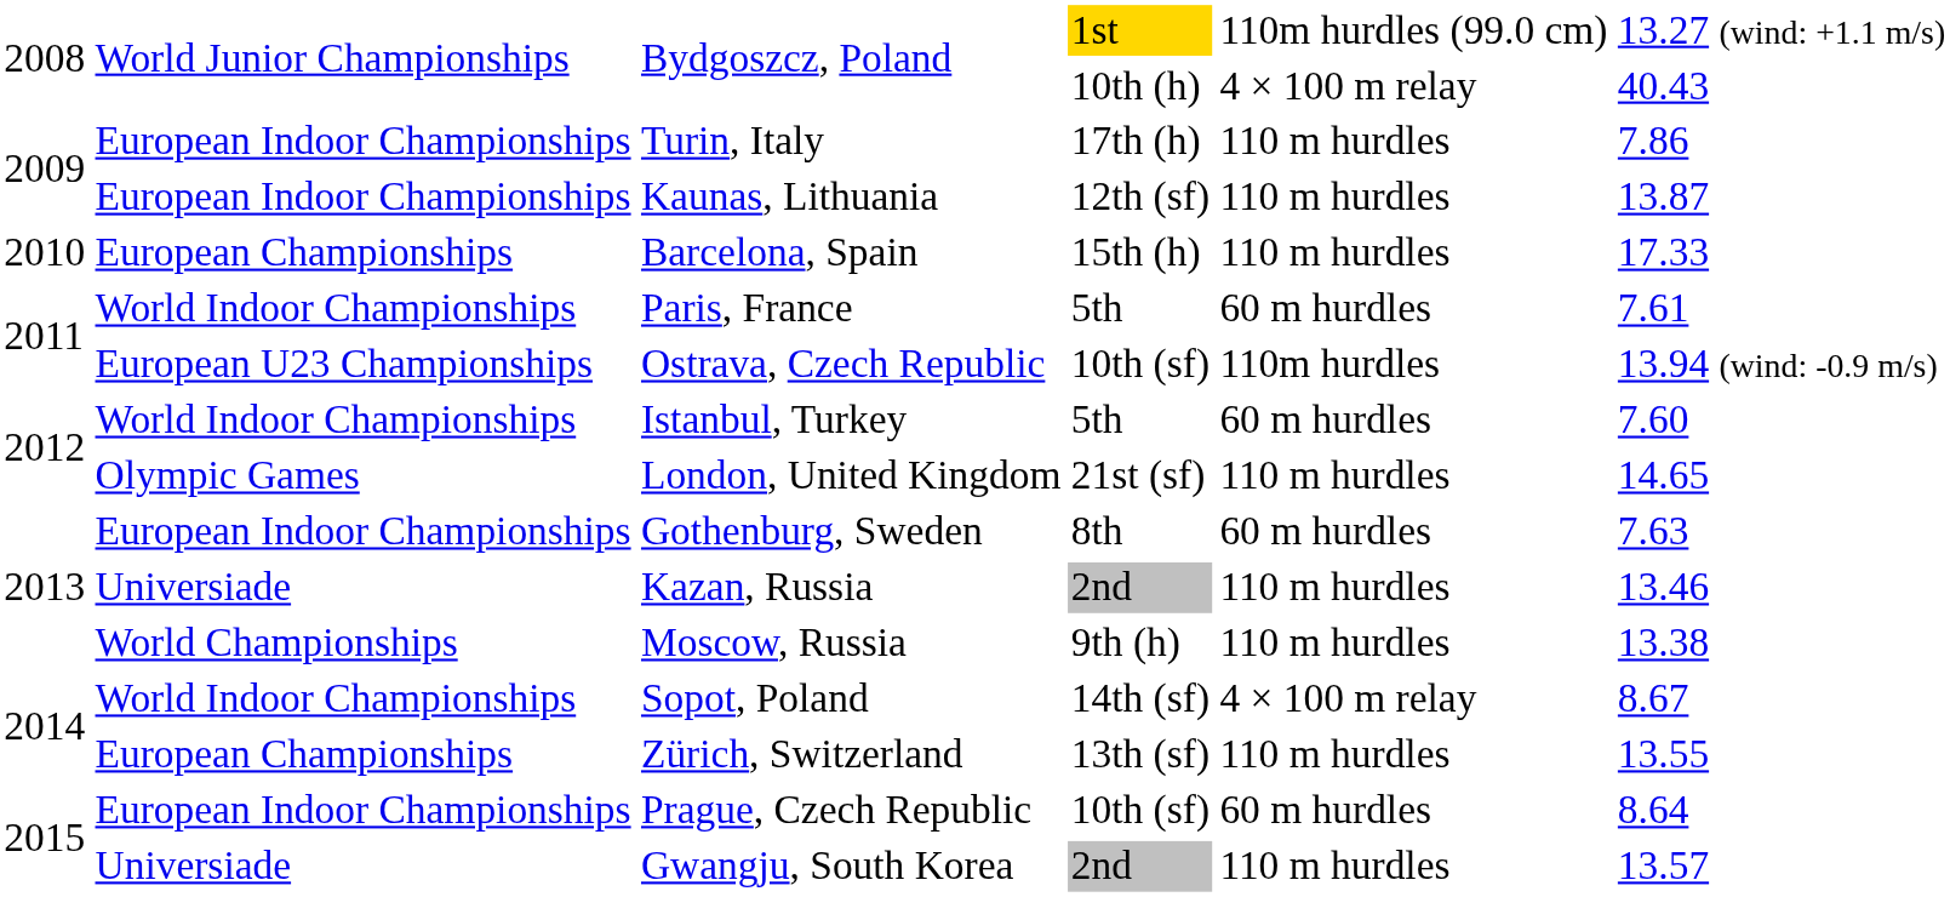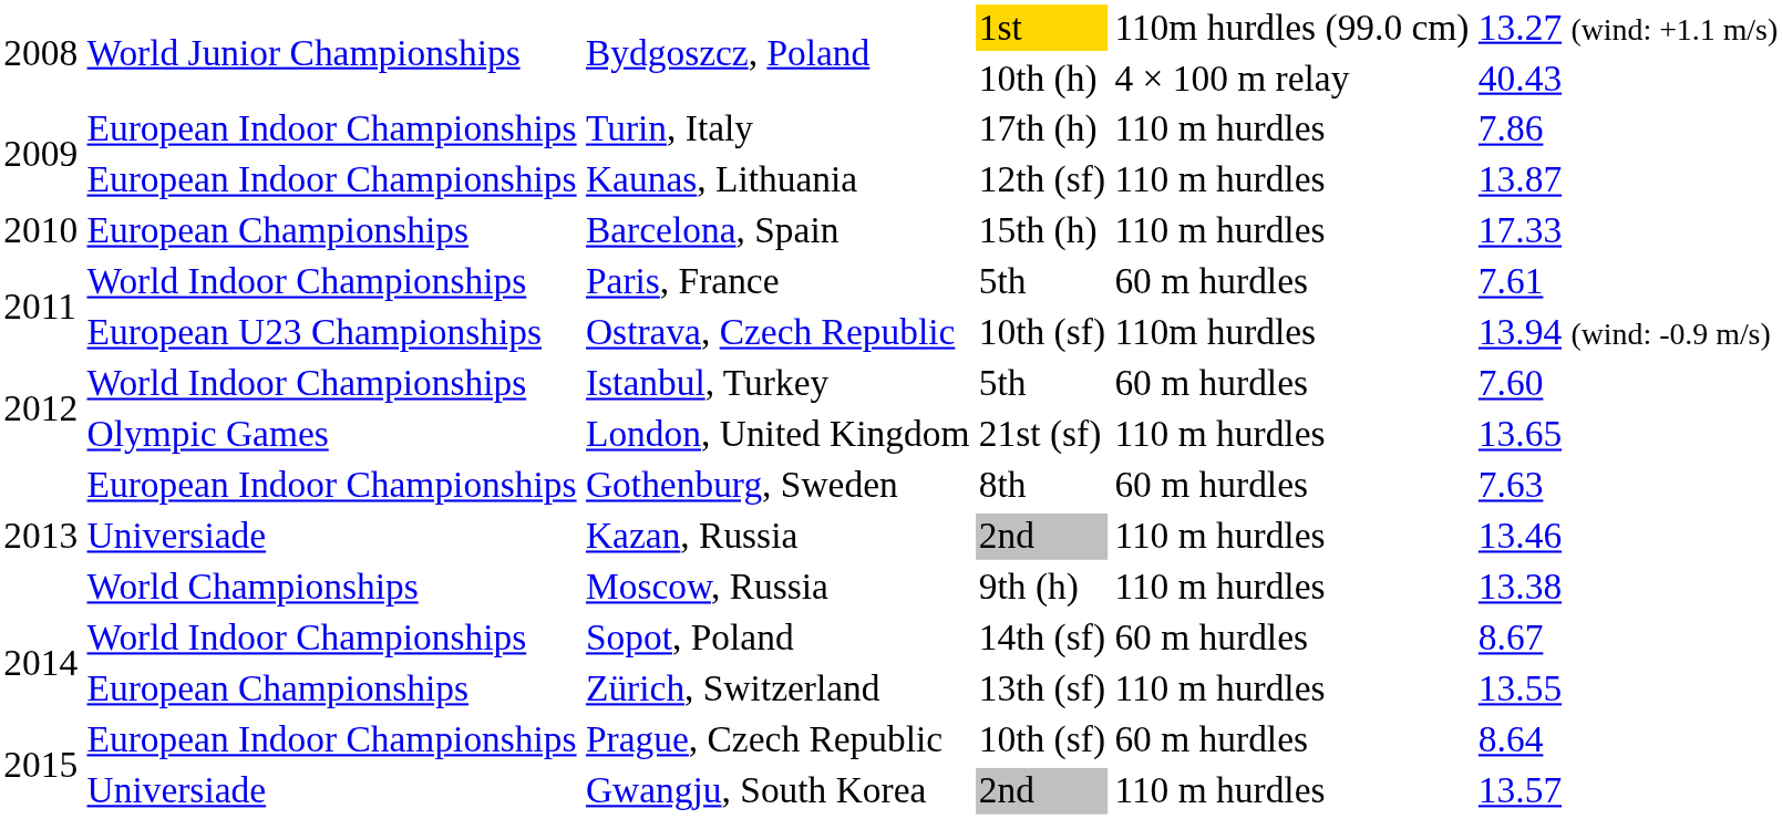 <table>
 <tr>
 <td rowspan=2>2008</td>
 <td rowspan=2><a href='#'>World Junior Championships</a></td>
 <td rowspan=2><a href='#'>Bydgoszcz</a>, <a href='#'>Poland</a></td>
 <td bgcolor=gold>1st</td>
 <td>110m hurdles (99.0 cm)</td>
 <td><a href='#'>13.27</a> <small>(wind: +1.1 m/s)</small></td>
 </tr>
 <tr>
 <td>10th (h)</td>
 <td>4 × 100 m relay</td>
 <td><a href='#'>40.43</a></td>
 </tr>
 <tr>
 <td rowspan=2>2009</td>
 <td><a href='#'>European Indoor Championships</a></td>
 <td><a href='#'>Turin</a>, Italy</td>
 <td>17th (h)</td>
 <td>110 m hurdles</td>
 <td><a href='#'>7.86</a></td>
 </tr>
 <tr>
 <td><a href='#'>European Indoor Championships</a></td>
 <td><a href='#'>Kaunas</a>, Lithuania</td>
 <td>12th (sf)</td>
 <td>110 m hurdles</td>
 <td><a href='#'>13.87</a></td>
 </tr>
 <tr>
 <td>2010</td>
 <td><a href='#'>European Championships</a></td>
 <td><a href='#'>Barcelona</a>, Spain</td>
 <td>15th (h)</td>
 <td>110 m hurdles</td>
 <td><a href='#'>17.33</a></td>
 </tr>
 <tr>
 <td rowspan=2>2011</td>
 <td><a href='#'>World Indoor Championships</a></td>
 <td><a href='#'>Paris</a>, France</td>
 <td>5th</td>
 <td>60 m hurdles</td>
 <td><a href='#'>7.61</a></td>
 </tr>
 <tr>
 <td><a href='#'>European U23 Championships</a></td>
 <td><a href='#'>Ostrava</a>, <a href='#'>Czech Republic</a></td>
 <td>10th (sf)</td>
 <td>110m hurdles</td>
 <td><a href='#'>13.94</a> <small>(wind: -0.9 m/s)</small></td>
 </tr>
 <tr>
 <td rowspan=2>2012</td>
 <td><a href='#'>World Indoor Championships</a></td>
 <td><a href='#'>Istanbul</a>, Turkey</td>
 <td>5th</td>
 <td>60 m hurdles</td>
 <td><a href='#'>7.60</a></td>
 </tr>
 <tr>
 <td><a href='#'>Olympic Games</a></td>
 <td><a href='#'>London</a>, United Kingdom</td>
 <td>21st (sf)</td>
 <td>110 m hurdles</td>
-<td><a href='#'>14.65</a></td>
+<td><a href='#'>13.65</a></td>
 </tr>
 <tr>
 <td rowspan=3>2013</td>
 <td><a href='#'>European Indoor Championships</a></td>
 <td><a href='#'>Gothenburg</a>, Sweden</td>
 <td>8th</td>
 <td>60 m hurdles</td>
 <td><a href='#'>7.63</a></td>
 </tr>
 <tr>
 <td><a href='#'>Universiade</a></td>
 <td><a href='#'>Kazan</a>, Russia</td>
 <td bgcolor=silver>2nd</td>
 <td>110 m hurdles</td>
 <td><a href='#'>13.46</a></td>
 </tr>
 <tr>
 <td><a href='#'>World Championships</a></td>
 <td><a href='#'>Moscow</a>, Russia</td>
 <td>9th (h)</td>
 <td>110 m hurdles</td>
 <td><a href='#'>13.38</a></td>
 </tr>
 <tr>
 <td rowspan=2>2014</td>
 <td><a href='#'>World Indoor Championships</a></td>
 <td><a href='#'>Sopot</a>, Poland</td>
 <td>14th (sf)</td>
-<td>4 × 100 m relay</td>
+<td>60 m hurdles</td>
 <td><a href='#'>8.67</a></td>
 </tr>
 <tr>
 <td><a href='#'>European Championships</a></td>
 <td><a href='#'>Zürich</a>, Switzerland</td>
 <td>13th (sf)</td>
 <td>110 m hurdles</td>
 <td><a href='#'>13.55</a></td>
 </tr>
 <tr>
 <td rowspan=2>2015</td>
 <td><a href='#'>European Indoor Championships</a></td>
 <td><a href='#'>Prague</a>, Czech Republic</td>
 <td>10th (sf)</td>
 <td>60 m hurdles</td>
 <td><a href='#'>8.64</a></td>
 </tr>
 <tr>
 <td><a href='#'>Universiade</a></td>
 <td><a href='#'>Gwangju</a>, South Korea</td>
 <td bgcolor=silver>2nd</td>
 <td>110 m hurdles</td>
 <td><a href='#'>13.57</a></td>
 </tr>
 </table>
